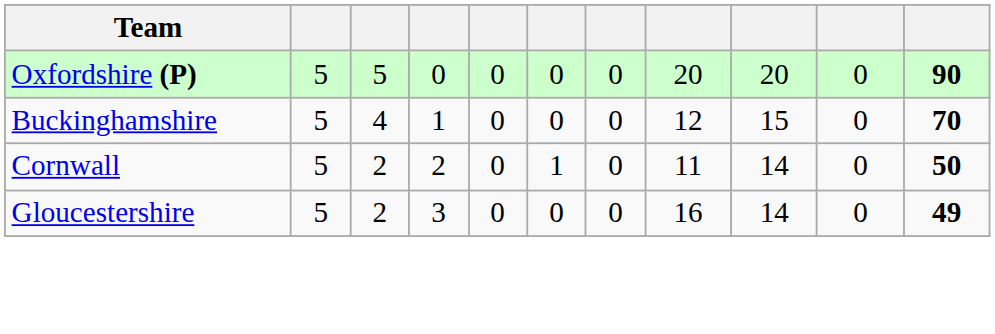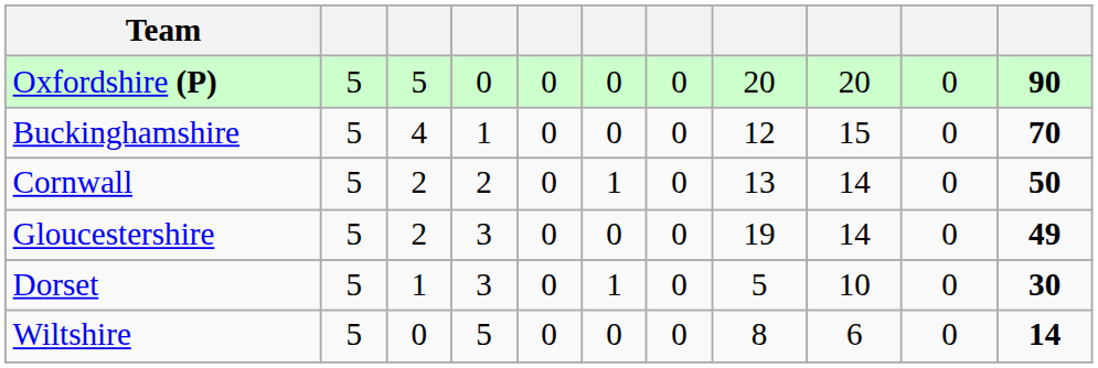 <table class="wikitable" style="text-align:center">
 <tr>
 <th width="150">Team</th>
 <th width="25"></th>
 <th width="25"></th>
 <th width="25"></th>
 <th width="25"></th>
 <th width="25"></th>
 <th width="25"></th>
 <th width="40"></th>
 <th width="40"></th>
 <th width="40"></th>
 <th width="40"></th>
 </tr>
 <tr style="background:#cfc;">
 <td style="text-align:left"><a href='#'>Oxfordshire</a> <strong>(P)</strong></td>
 <td>5</td>
 <td>5</td>
 <td>0</td>
 <td>0</td>
 <td>0</td>
 <td>0</td>
 <td>20</td>
 <td>20</td>
 <td>0</td>
 <td><strong>90</strong></td>
 </tr>
 <tr>
 <td style="text-align:left"><a href='#'>Buckinghamshire</a></td>
 <td>5</td>
 <td>4</td>
 <td>1</td>
 <td>0</td>
 <td>0</td>
 <td>0</td>
 <td>12</td>
 <td>15</td>
 <td>0</td>
 <td><strong>70</strong></td>
 </tr>
 <tr>
 <td style="text-align:left"><a href='#'>Cornwall</a></td>
 <td>5</td>
 <td>2</td>
 <td>2</td>
 <td>0</td>
 <td>1</td>
 <td>0</td>
-<td>11</td>
+<td>13</td>
 <td>14</td>
 <td>0</td>
 <td><strong>50</strong></td>
 </tr>
 <tr>
 <td style="text-align:left"><a href='#'>Gloucestershire</a></td>
 <td>5</td>
 <td>2</td>
 <td>3</td>
 <td>0</td>
 <td>0</td>
 <td>0</td>
-<td>16</td>
+<td>19</td>
 <td>14</td>
 <td>0</td>
 <td><strong>49</strong></td>
 </tr>
+<tr>
+<td style="text-align:left"><a href='#'>Dorset</a></td>
+<td>5</td>
+<td>1</td>
+<td>3</td>
+<td>0</td>
+<td>1</td>
+<td>0</td>
+<td>5</td>
+<td>10</td>
+<td>0</td>
+<td><strong>30</strong></td>
+</tr>
+<tr>
+<td style="text-align:left"><a href='#'>Wiltshire</a></td>
+<td>5</td>
+<td>0</td>
+<td>5</td>
+<td>0</td>
+<td>0</td>
+<td>0</td>
+<td>8</td>
+<td>6</td>
+<td>0</td>
+<td><strong>14</strong></td>
+</tr>
 </table>
